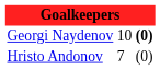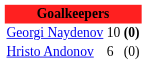 <table class="toccolours" border="0" cellpadding="2" cellspacing="0" align="left" style="margin:0.5em;">
 <tr>
 <th colspan="4" align="center" bgcolor="#FF2020"><span>Goalkeepers</span></th>
 </tr>
 <tr>
 <td> <a href='#'>Georgi Naydenov</a></td>
 <td>10</td>
 <td><strong>(0)</strong></td>
 </tr>
 <tr>
 <td> <a href='#'>Hristo Andonov</a></td>
-<td>7</td>
+<td>6</td>
 <td>(0)</td>
 </tr>
 <tr>
 </tr>
 </table>
